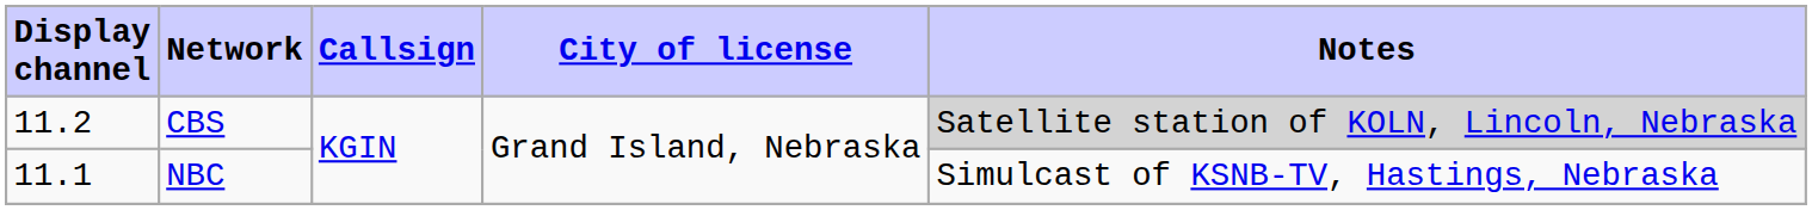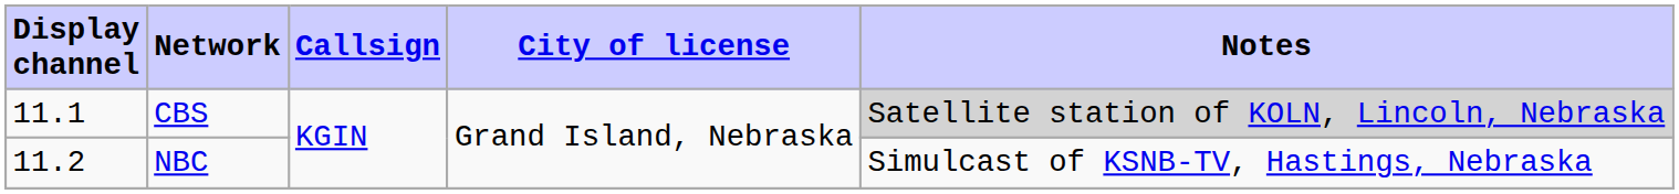 <table class="wikitable" border="1">
 <tr>
 <th style="background:#ccccff;"><strong>Display<br>channel</strong></th>
 <th style="background:#ccccff;"><strong>Network</strong></th>
 <th style="background:#ccccff;"><strong><a href='#'>Callsign</a></strong></th>
 <th style="background:#ccccff;"><strong><a href='#'>City of license</a></strong></th>
 <th style="background:#ccccff;"><strong>Notes</strong></th>
 </tr>
 <tr>
-<td rowspan=1>11.2</td>
+<td rowspan=1>11.1</td>
 <td rowspan=1><a href='#'>CBS</a></td>
 <td rowspan=2><a href='#'>KGIN</a></td>
 <td rowspan=2>Grand Island, Nebraska</td>
 <td rowspan=1 style="background: lightgrey;">Satellite station of <a href='#'>KOLN</a>, <a href='#'>Lincoln, Nebraska</a></td>
 </tr>
 <tr>
-<td>11.1</td>
+<td>11.2</td>
 <td><a href='#'>NBC</a></td>
 <td>Simulcast of <a href='#'>KSNB-TV</a>, <a href='#'>Hastings, Nebraska</a></td>
 </tr>
 <tr>
 </tr>
 </table>
